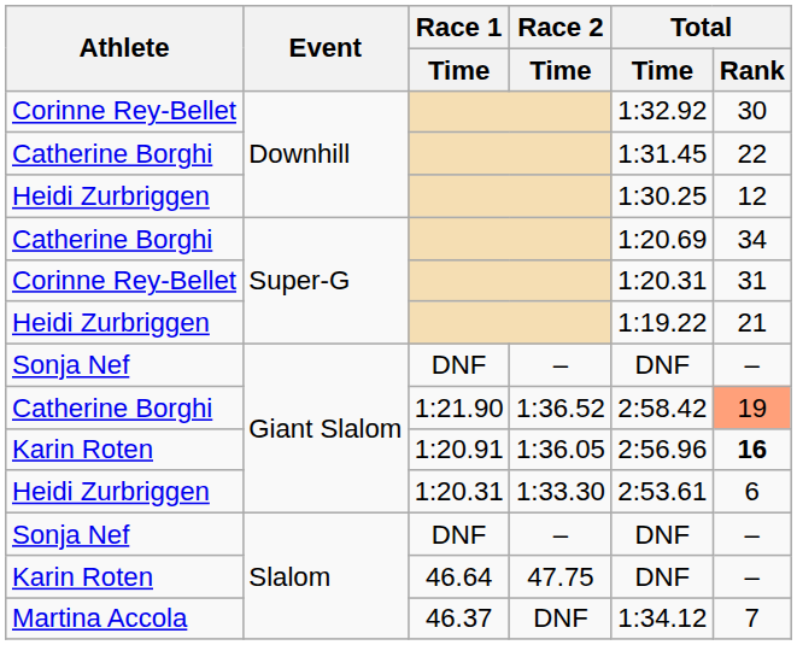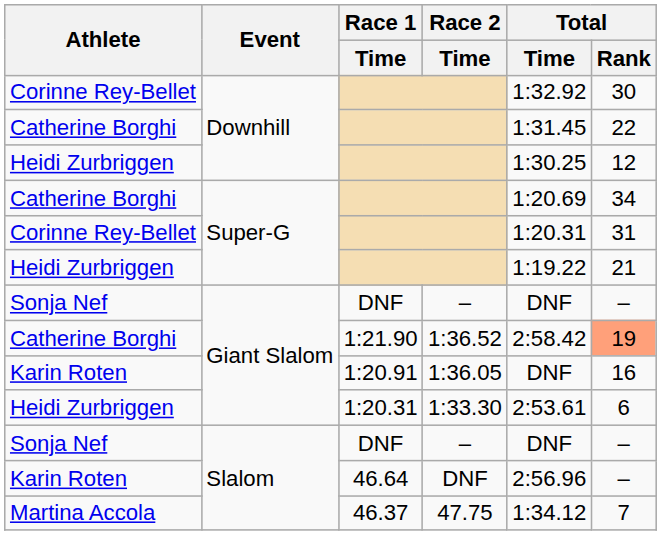 <table class="wikitable" style="font-size:90%">
 <tr>
 <th rowspan="2">Athlete</th>
 <th rowspan="2">Event</th>
 <th>Race 1</th>
 <th>Race 2</th>
 <th colspan="2">Total</th>
 </tr>
 <tr>
 <th>Time</th>
 <th>Time</th>
 <th>Time</th>
 <th>Rank</th>
 </tr>
 <tr>
 <td><a href='#'>Corinne Rey-Bellet</a></td>
 <td rowspan="3">Downhill</td>
 <td colspan="2" bgcolor="wheat"></td>
 <td align="center">1:32.92</td>
 <td align="center">30</td>
 </tr>
 <tr>
 <td><a href='#'>Catherine Borghi</a></td>
 <td colspan="2" bgcolor="wheat"></td>
 <td align="center">1:31.45</td>
 <td align="center">22</td>
 </tr>
 <tr>
 <td><a href='#'>Heidi Zurbriggen</a></td>
 <td colspan="2" bgcolor="wheat"></td>
 <td align="center">1:30.25</td>
 <td align="center">12</td>
 </tr>
 <tr>
 <td><a href='#'>Catherine Borghi</a></td>
 <td rowspan="3">Super-G</td>
 <td colspan="2" bgcolor="wheat"></td>
 <td align="center">1:20.69</td>
 <td align="center">34</td>
 </tr>
 <tr>
 <td><a href='#'>Corinne Rey-Bellet</a></td>
 <td colspan="2" bgcolor="wheat"></td>
 <td align="center">1:20.31</td>
 <td align="center">31</td>
 </tr>
 <tr>
 <td><a href='#'>Heidi Zurbriggen</a></td>
 <td colspan="2" bgcolor="wheat"></td>
 <td align="center">1:19.22</td>
 <td align="center">21</td>
 </tr>
 <tr>
 <td><a href='#'>Sonja Nef</a></td>
 <td rowspan="4">Giant Slalom</td>
 <td align="center">DNF</td>
 <td align="center">–</td>
 <td align="center">DNF</td>
 <td align="center">–</td>
 </tr>
 <tr>
 <td><a href='#'>Catherine Borghi</a></td>
 <td align="center">1:21.90</td>
 <td align="center">1:36.52</td>
 <td align="center">2:58.42</td>
 <td align="center" style="background: lightsalmon;">19</td>
 </tr>
 <tr>
 <td><a href='#'>Karin Roten</a></td>
 <td align="center">1:20.91</td>
 <td align="center">1:36.05</td>
-<td align="center">2:56.96</td>
-<td align="center"><strong>16</strong></td>
+<td align="center">DNF</td>
+<td align="center">16</td>
 </tr>
 <tr>
 <td><a href='#'>Heidi Zurbriggen</a></td>
 <td align="center">1:20.31</td>
 <td align="center">1:33.30</td>
 <td align="center">2:53.61</td>
 <td align="center">6</td>
 </tr>
 <tr>
 <td><a href='#'>Sonja Nef</a></td>
 <td rowspan="3">Slalom</td>
 <td align="center">DNF</td>
 <td align="center">–</td>
 <td align="center">DNF</td>
 <td align="center">–</td>
 </tr>
 <tr>
 <td><a href='#'>Karin Roten</a></td>
 <td align="center">46.64</td>
-<td align="center">47.75</td>
 <td align="center">DNF</td>
+<td align="center">2:56.96</td>
 <td align="center">–</td>
 </tr>
 <tr>
 <td><a href='#'>Martina Accola</a></td>
 <td align="center">46.37</td>
-<td align="center">DNF</td>
+<td align="center">47.75</td>
 <td align="center">1:34.12</td>
 <td align="center">7</td>
 </tr>
 </table>
